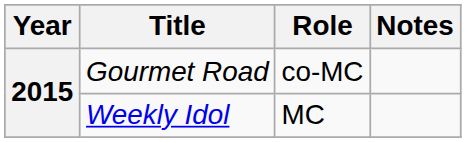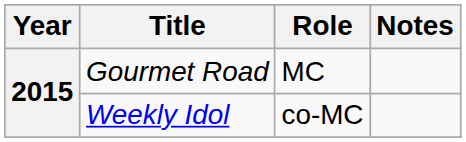 <table class="wikitable plainrowheaders">
 <tr>
 <th scope="col">Year</th>
 <th scope="col">Title</th>
 <th scope="col">Role</th>
 <th scope="col">Notes</th>
 </tr>
 <tr>
 <th scope="row" rowspan="2">2015</th>
 <td><em>Gourmet Road</em></td>
-<td>co-MC</td>
+<td>MC</td>
 <td></td>
 </tr>
 <tr>
 <td><em><a href='#'>Weekly Idol</a></em></td>
-<td>MC</td>
+<td>co-MC</td>
 <td></td>
 </tr>
 </table>
